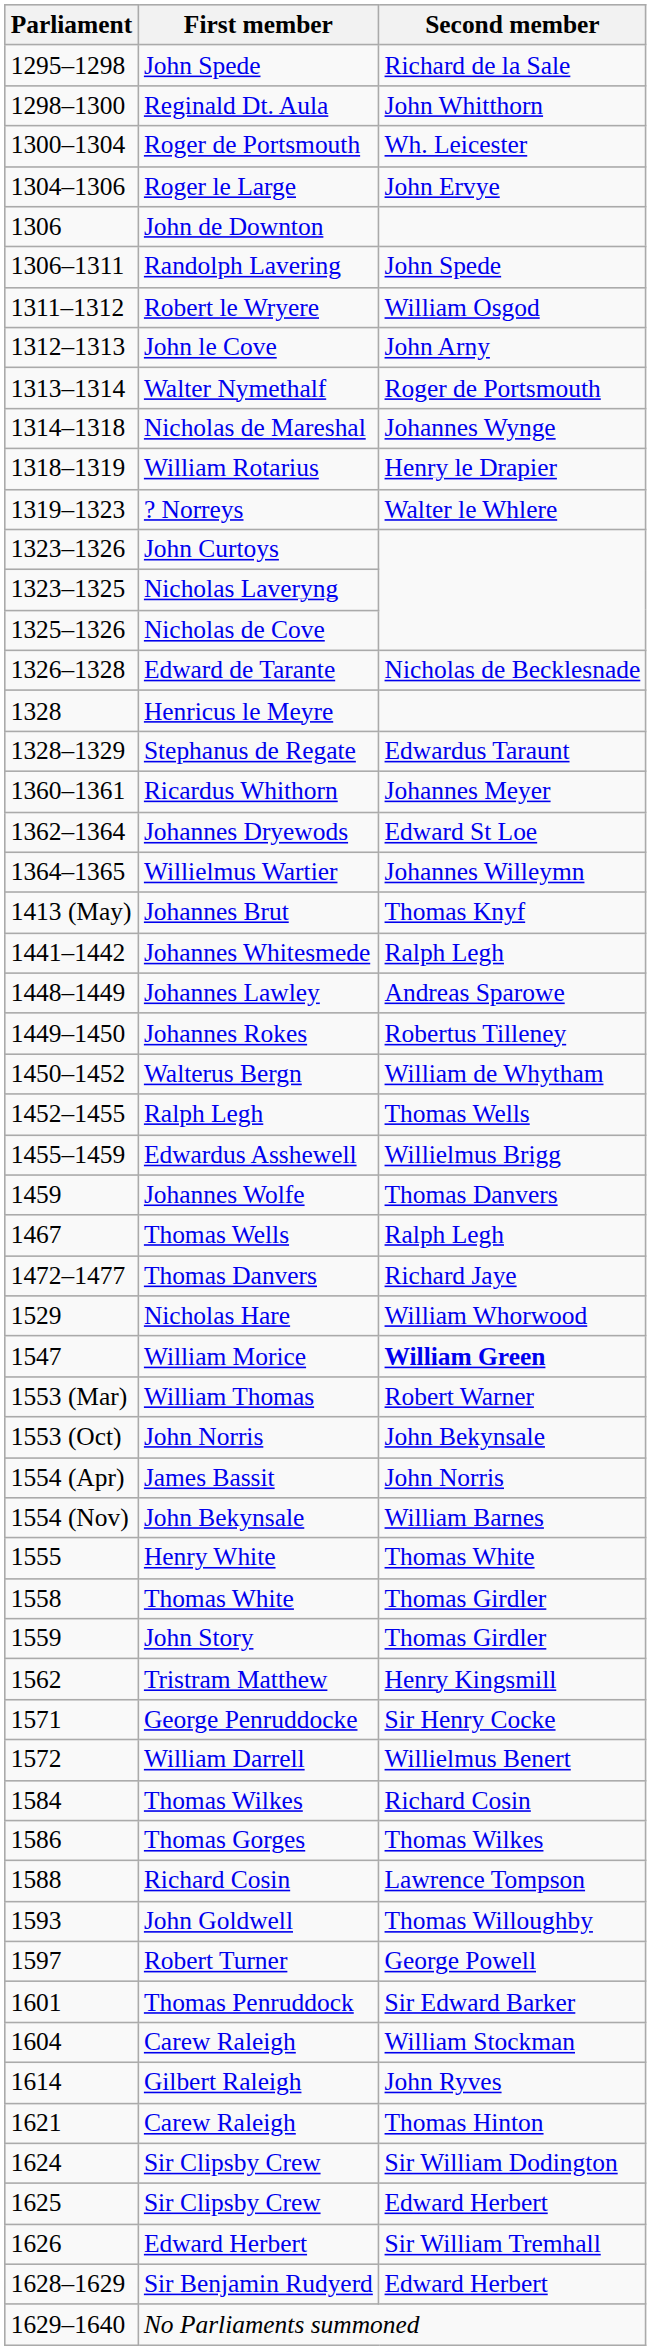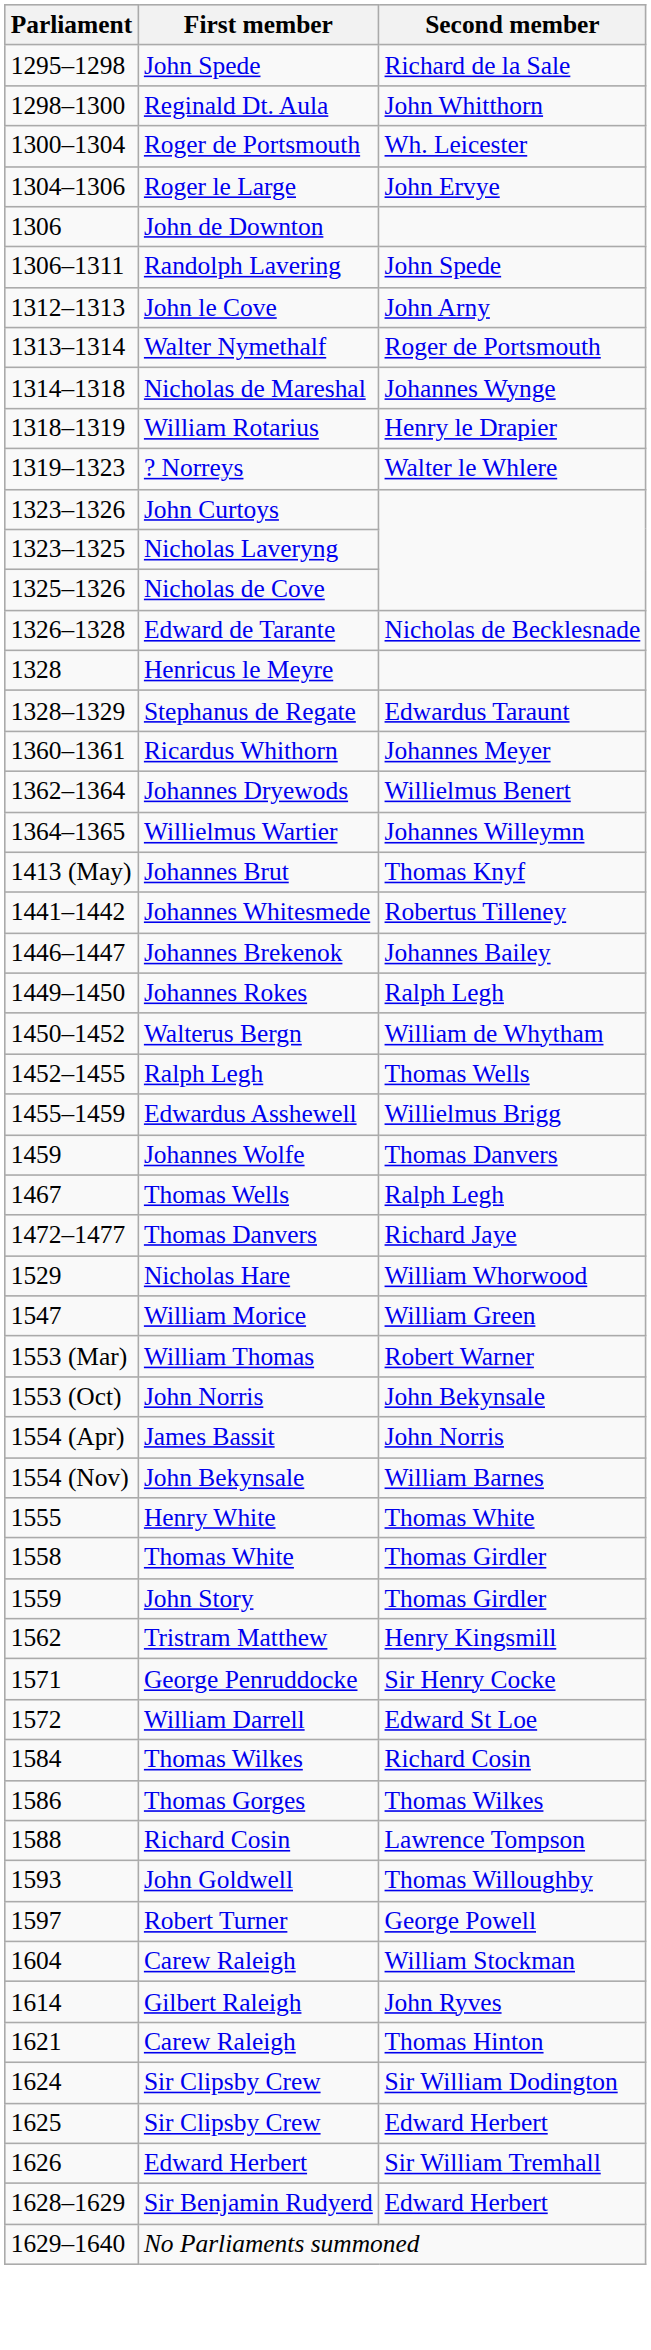 <table class="wikitable">
 <tr>
 <th>Parliament</th>
 <th>First member</th>
 <th>Second member</th>
 </tr>
 <tr>
 <td>1295–1298</td>
 <td><a href='#'>John Spede</a></td>
 <td><a href='#'>Richard de la Sale</a></td>
 </tr>
 <tr>
 <td>1298–1300</td>
 <td><a href='#'>Reginald Dt. Aula</a></td>
 <td><a href='#'>John Whitthorn</a></td>
 </tr>
 <tr>
 <td>1300–1304</td>
 <td><a href='#'>Roger de Portsmouth</a></td>
 <td><a href='#'>Wh. Leicester</a></td>
 </tr>
 <tr>
 <td>1304–1306</td>
 <td><a href='#'>Roger le Large</a></td>
 <td><a href='#'>John Ervye</a></td>
 </tr>
 <tr>
 <td>1306</td>
 <td><a href='#'>John de Downton</a></td>
 </tr>
 <tr>
 <td>1306–1311</td>
 <td><a href='#'>Randolph Lavering</a></td>
 <td><a href='#'>John Spede</a></td>
-</tr>
-<tr>
-<td>1311–1312</td>
-<td><a href='#'>Robert le Wryere</a></td>
-<td><a href='#'>William Osgod</a></td>
 </tr>
 <tr>
 <td>1312–1313</td>
 <td><a href='#'>John le Cove</a></td>
 <td><a href='#'>John Arny</a></td>
 </tr>
 <tr>
 <td>1313–1314</td>
 <td><a href='#'>Walter Nymethalf</a></td>
 <td><a href='#'>Roger de Portsmouth</a></td>
 </tr>
 <tr>
 <td>1314–1318</td>
 <td><a href='#'>Nicholas de Mareshal</a></td>
 <td><a href='#'>Johannes Wynge</a></td>
 </tr>
 <tr>
 <td>1318–1319</td>
 <td><a href='#'>William Rotarius</a></td>
 <td><a href='#'>Henry le Drapier</a></td>
 </tr>
 <tr>
 <td>1319–1323</td>
 <td><a href='#'>? Norreys</a></td>
 <td><a href='#'>Walter le Whlere</a></td>
 </tr>
 <tr>
 <td>1323–1326</td>
 <td><a href='#'>John Curtoys</a></td>
 </tr>
 <tr>
 <td>1323–1325</td>
 <td><a href='#'>Nicholas Laveryng</a></td>
 </tr>
 <tr>
 <td>1325–1326</td>
 <td><a href='#'>Nicholas de Cove</a></td>
 </tr>
 <tr>
 <td>1326–1328</td>
 <td><a href='#'>Edward de Tarante</a></td>
 <td><a href='#'>Nicholas de Becklesnade</a></td>
 </tr>
 <tr>
 <td>1328</td>
 <td><a href='#'>Henricus le Meyre</a></td>
 </tr>
 <tr>
 <td>1328–1329</td>
 <td><a href='#'>Stephanus de Regate</a></td>
 <td><a href='#'>Edwardus Taraunt</a></td>
 </tr>
 <tr>
 <td>1360–1361</td>
 <td><a href='#'>Ricardus Whithorn</a></td>
 <td><a href='#'>Johannes Meyer</a></td>
 </tr>
 <tr>
 <td>1362–1364</td>
 <td><a href='#'>Johannes Dryewods</a></td>
-<td><a href='#'>Edward St Loe</a></td>
+<td><a href='#'>Willielmus Benert</a></td>
 </tr>
 <tr>
 <td>1364–1365</td>
 <td><a href='#'>Willielmus Wartier</a></td>
 <td><a href='#'>Johannes Willeymn</a></td>
 </tr>
 <tr>
 <td>1413 (May)</td>
 <td><a href='#'>Johannes Brut</a></td>
 <td><a href='#'>Thomas Knyf</a></td>
 </tr>
 <tr>
 <td>1441–1442</td>
 <td><a href='#'>Johannes Whitesmede</a></td>
-<td><a href='#'>Ralph Legh</a></td>
+<td><a href='#'>Robertus Tilleney</a></td>
 </tr>
 <tr>
-<td>1448–1449</td>
-<td><a href='#'>Johannes Lawley</a></td>
-<td><a href='#'>Andreas Sparowe</a></td>
+<td>1446–1447</td>
+<td><a href='#'>Johannes Brekenok</a></td>
+<td><a href='#'>Johannes Bailey</a></td>
 </tr>
 <tr>
 <td>1449–1450</td>
 <td><a href='#'>Johannes Rokes</a></td>
-<td><a href='#'>Robertus Tilleney</a></td>
+<td><a href='#'>Ralph Legh</a></td>
 </tr>
 <tr>
 <td>1450–1452</td>
 <td><a href='#'>Walterus Bergn</a></td>
 <td><a href='#'>William de Whytham</a></td>
 </tr>
 <tr>
 <td>1452–1455</td>
 <td><a href='#'>Ralph Legh</a></td>
 <td><a href='#'>Thomas Wells</a></td>
 </tr>
 <tr>
 <td>1455–1459</td>
 <td><a href='#'>Edwardus Asshewell</a></td>
 <td><a href='#'>Willielmus Brigg</a></td>
 </tr>
 <tr>
 <td>1459</td>
 <td><a href='#'>Johannes Wolfe</a></td>
 <td><a href='#'>Thomas Danvers</a></td>
 </tr>
 <tr>
 <td>1467</td>
 <td><a href='#'>Thomas Wells</a></td>
 <td><a href='#'>Ralph Legh</a></td>
 </tr>
 <tr>
 <td>1472–1477</td>
 <td><a href='#'>Thomas Danvers</a></td>
 <td><a href='#'>Richard Jaye</a></td>
 </tr>
 <tr>
 <td>1529</td>
 <td><a href='#'>Nicholas Hare</a></td>
 <td><a href='#'>William Whorwood</a></td>
 </tr>
 <tr>
 <td>1547</td>
 <td><a href='#'>William Morice</a></td>
-<td><strong><a href='#'>William Green</a></strong></td>
+<td><a href='#'>William Green</a></td>
 </tr>
 <tr>
 <td>1553 (Mar)</td>
 <td><a href='#'>William Thomas</a></td>
 <td><a href='#'>Robert Warner</a></td>
 </tr>
 <tr>
 <td>1553 (Oct)</td>
 <td><a href='#'>John Norris</a></td>
 <td><a href='#'>John Bekynsale</a></td>
 </tr>
 <tr>
 <td>1554 (Apr)</td>
 <td><a href='#'>James Bassit</a></td>
 <td><a href='#'>John Norris</a></td>
 </tr>
 <tr>
 <td>1554 (Nov)</td>
 <td><a href='#'>John Bekynsale</a></td>
 <td><a href='#'>William Barnes</a></td>
 </tr>
 <tr>
 <td>1555</td>
 <td><a href='#'>Henry White</a></td>
 <td><a href='#'>Thomas White</a></td>
 </tr>
 <tr>
 <td>1558</td>
 <td><a href='#'>Thomas White</a></td>
 <td><a href='#'>Thomas Girdler</a></td>
 </tr>
 <tr>
 <td>1559</td>
 <td><a href='#'>John Story</a></td>
 <td><a href='#'>Thomas Girdler</a></td>
 </tr>
 <tr>
 <td>1562</td>
 <td><a href='#'>Tristram Matthew</a></td>
 <td><a href='#'>Henry Kingsmill</a></td>
 </tr>
 <tr>
 <td>1571</td>
 <td><a href='#'>George Penruddocke</a></td>
 <td><a href='#'>Sir Henry Cocke</a></td>
 </tr>
 <tr>
 <td>1572</td>
 <td><a href='#'>William Darrell</a></td>
-<td><a href='#'>Willielmus Benert</a></td>
+<td><a href='#'>Edward St Loe</a></td>
 </tr>
 <tr>
 <td>1584</td>
 <td><a href='#'>Thomas Wilkes</a></td>
 <td><a href='#'>Richard Cosin</a></td>
 </tr>
 <tr>
 <td>1586</td>
 <td><a href='#'>Thomas Gorges</a></td>
 <td><a href='#'>Thomas Wilkes</a></td>
 </tr>
 <tr>
 <td>1588</td>
 <td><a href='#'>Richard Cosin</a></td>
 <td><a href='#'>Lawrence Tompson</a></td>
 </tr>
 <tr>
 <td>1593</td>
 <td><a href='#'>John Goldwell</a></td>
 <td><a href='#'>Thomas Willoughby</a></td>
 </tr>
 <tr>
 <td>1597</td>
 <td><a href='#'>Robert Turner</a></td>
 <td><a href='#'>George Powell</a></td>
-</tr>
-<tr>
-<td>1601</td>
-<td><a href='#'>Thomas Penruddock</a></td>
-<td><a href='#'>Sir Edward Barker</a></td>
 </tr>
 <tr>
 <td>1604</td>
 <td><a href='#'>Carew Raleigh</a></td>
 <td><a href='#'>William Stockman</a></td>
 </tr>
 <tr>
 <td>1614</td>
 <td><a href='#'>Gilbert Raleigh</a></td>
 <td><a href='#'>John Ryves</a></td>
 </tr>
 <tr>
 <td>1621</td>
 <td><a href='#'>Carew Raleigh</a></td>
 <td><a href='#'>Thomas Hinton</a></td>
 </tr>
 <tr>
 <td>1624</td>
 <td><a href='#'>Sir Clipsby Crew</a></td>
 <td><a href='#'>Sir William Dodington</a></td>
 </tr>
 <tr>
 <td>1625</td>
 <td><a href='#'>Sir Clipsby Crew</a></td>
 <td><a href='#'>Edward Herbert</a></td>
 </tr>
 <tr>
 <td>1626</td>
 <td><a href='#'>Edward Herbert</a></td>
 <td><a href='#'>Sir William Tremhall</a></td>
 </tr>
 <tr>
 <td>1628–1629</td>
 <td><a href='#'>Sir Benjamin Rudyerd</a></td>
 <td><a href='#'>Edward Herbert</a></td>
 </tr>
 <tr>
 <td>1629–1640</td>
 <td colspan = "2"><em>No Parliaments summoned</em></td>
 </tr>
 </table>
